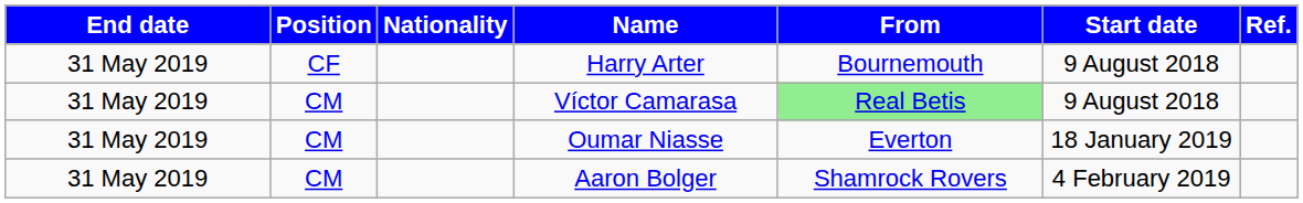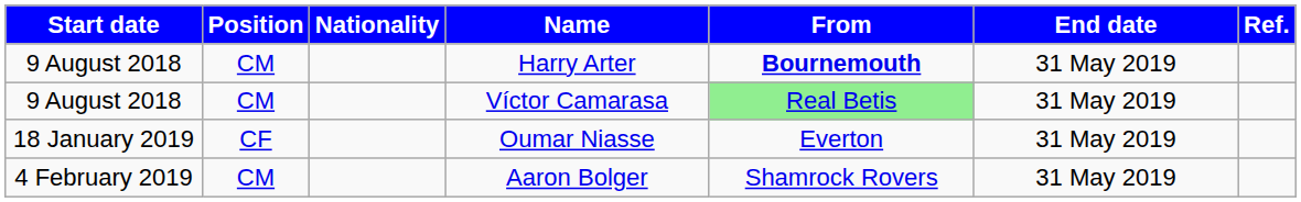 <table class="wikitable"  style="text-align:center; font-size:90%; ">
 <tr>
-<th style="background:#0000FF; color:white; width:150px;">End date</th>
+<th style="background:#0000FF; color:white; width:110px;">Start date</th>
 <th style="background:#0000FF; color:white; width:50px;">Position</th>
 <th style="background:#0000FF; color:white; width:50px;">Nationality</th>
 <th style="background:#0000FF; color:white; width:150px;">Name</th>
 <th style="background:#0000FF; color:white; width:150px;">From</th>
-<th style="background:#0000FF; color:white; width:110px;">Start date</th>
+<th style="background:#0000FF; color:white; width:150px;">End date</th>
 <th style="background:#0000FF; color:white; width:25px;">Ref.</th>
 </tr>
 <tr>
-<td>31 May 2019</td>
-<td><a href='#'>CF</a></td>
+<td>9 August 2018</td>
+<td><a href='#'>CM</a></td>
 <td></td>
 <td><a href='#'>Harry Arter</a></td>
-<td><a href='#'>Bournemouth</a></td>
-<td>9 August 2018</td>
+<td><strong><a href='#'>Bournemouth</a></strong></td>
+<td>31 May 2019</td>
 <td></td>
 </tr>
 <tr>
-<td>31 May 2019</td>
+<td>9 August 2018</td>
 <td><a href='#'>CM</a></td>
 <td></td>
 <td><a href='#'>Víctor Camarasa</a></td>
 <td style="background: lightgreen;"> <a href='#'>Real Betis</a></td>
-<td>9 August 2018</td>
+<td>31 May 2019</td>
 <td></td>
 </tr>
 <tr>
-<td>31 May 2019</td>
-<td><a href='#'>CM</a></td>
+<td>18 January 2019</td>
+<td><a href='#'>CF</a></td>
 <td></td>
 <td><a href='#'>Oumar Niasse</a></td>
 <td><a href='#'>Everton</a></td>
-<td>18 January 2019</td>
+<td>31 May 2019</td>
 <td></td>
 </tr>
 <tr>
-<td>31 May 2019</td>
+<td>4 February 2019</td>
 <td><a href='#'>CM</a></td>
 <td></td>
 <td><a href='#'>Aaron Bolger</a></td>
 <td> <a href='#'>Shamrock Rovers</a></td>
-<td>4 February 2019</td>
+<td>31 May 2019</td>
 <td></td>
 </tr>
 </table>
